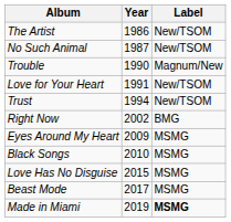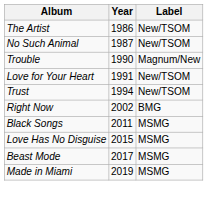 <table class="wikitable">
 <tr>
 <th>Album</th>
 <th>Year</th>
 <th>Label</th>
 </tr>
 <tr>
 <td><em>The Artist</em></td>
 <td>1986</td>
 <td>New/TSOM</td>
 </tr>
 <tr>
 <td><em>No Such Animal</em></td>
 <td>1987</td>
 <td>New/TSOM</td>
 </tr>
 <tr>
 <td><em>Trouble</em></td>
 <td>1990</td>
 <td>Magnum/New</td>
 </tr>
 <tr>
 <td><em>Love for Your Heart</em></td>
 <td>1991</td>
 <td>New/TSOM</td>
 </tr>
 <tr>
 <td><em>Trust</em></td>
 <td>1994</td>
 <td>New/TSOM</td>
 </tr>
 <tr>
 <td><em>Right Now</em></td>
 <td>2002</td>
 <td>BMG</td>
 </tr>
 <tr>
-<td><em>Eyes Around My Heart</em></td>
-<td>2009</td>
-<td>MSMG</td>
-</tr>
-<tr>
 <td><em>Black Songs</em></td>
-<td>2010</td>
+<td>2011</td>
 <td>MSMG</td>
 </tr>
 <tr>
 <td><em>Love Has No Disguise</em></td>
 <td>2015</td>
 <td>MSMG</td>
 </tr>
 <tr>
 <td><em>Beast Mode</em></td>
 <td>2017</td>
 <td>MSMG</td>
 </tr>
 <tr>
 <td><em>Made in Miami</em></td>
 <td>2019</td>
-<td><strong>MSMG</strong></td>
+<td>MSMG</td>
 </tr>
 </table>
